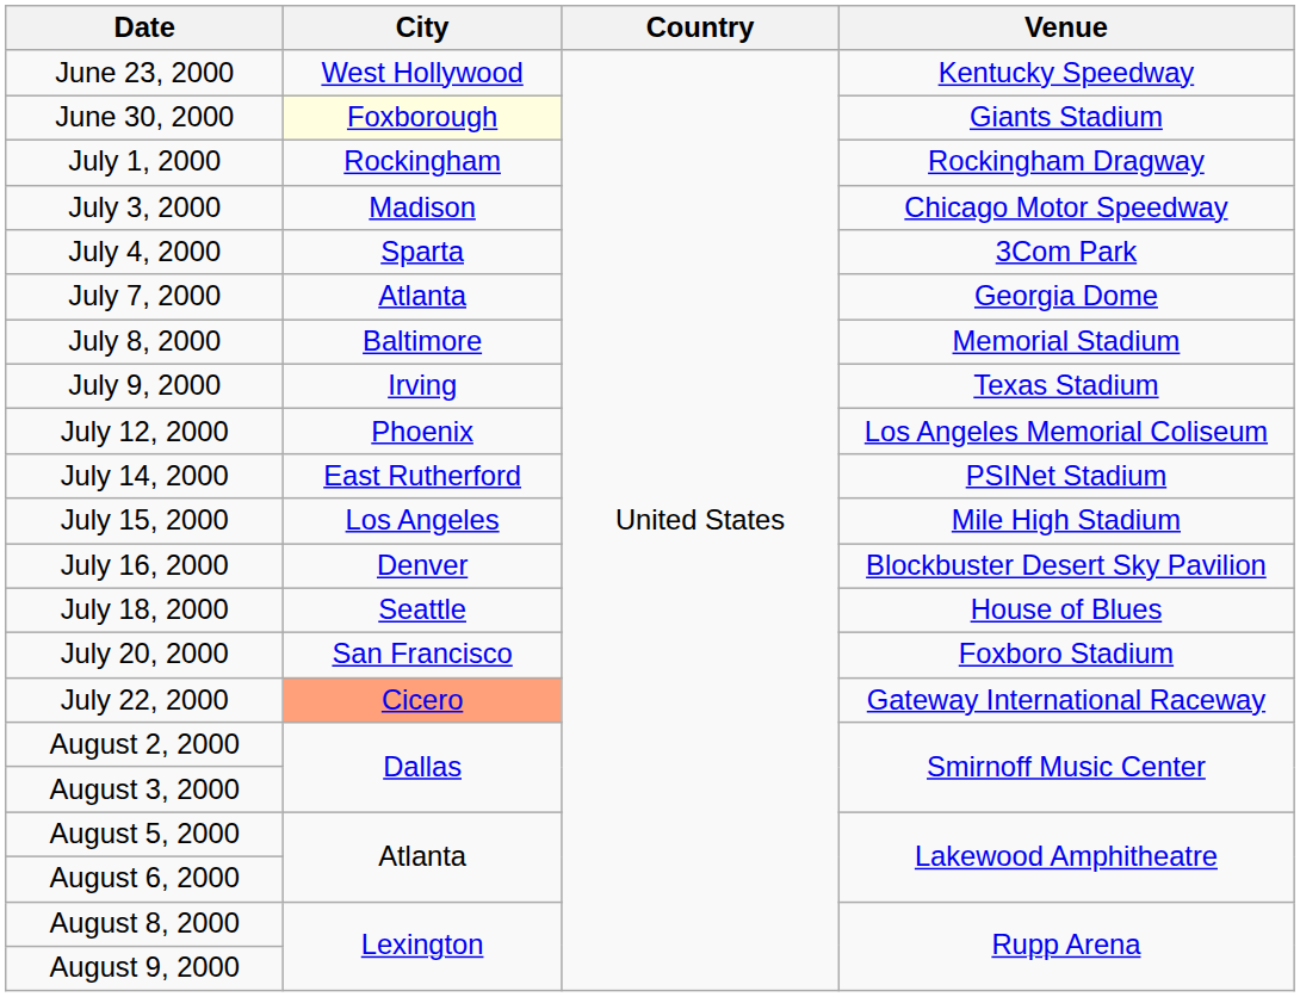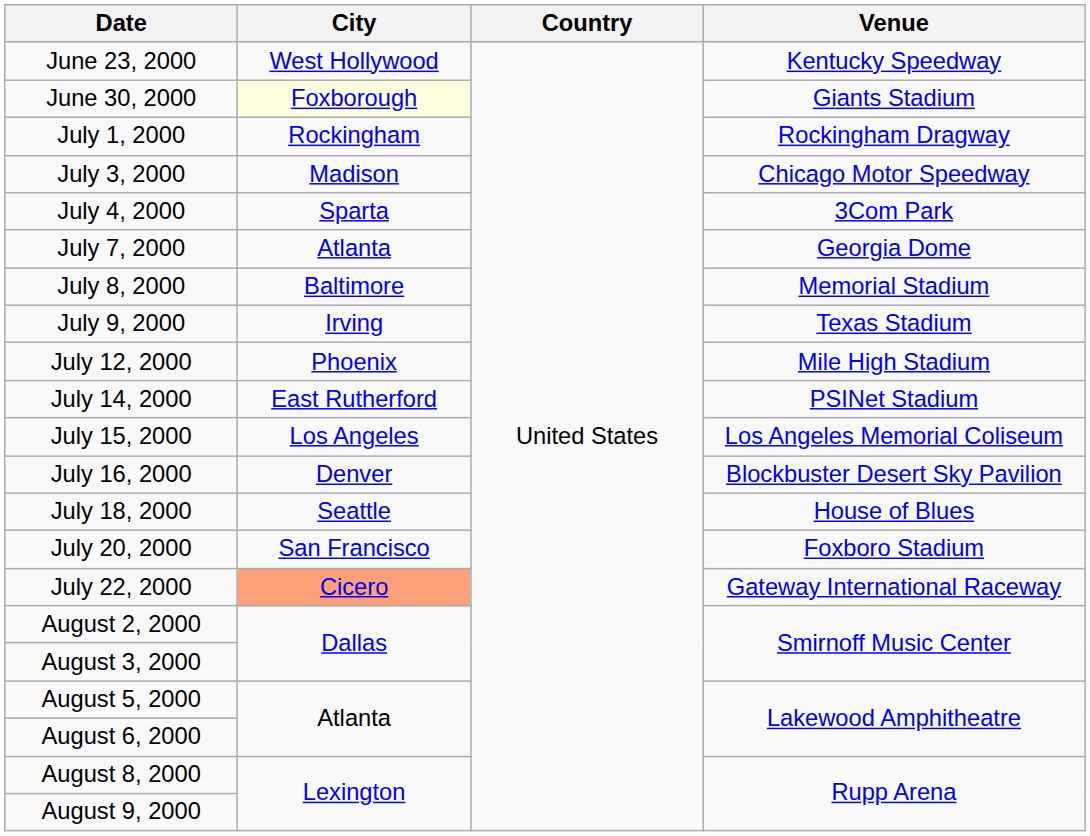 <table class="wikitable plainrowheaders" style="text-align:center;">
 <tr>
 <th style="width:150px;">Date</th>
 <th style="width:150px;">City</th>
 <th style="width:150px;">Country</th>
 <th style="width:250px;">Venue</th>
 </tr>
 <tr>
 <td>June 23, 2000</td>
 <td><a href='#'>West Hollywood</a></td>
 <td rowspan="21">United States</td>
 <td><a href='#'>Kentucky Speedway</a></td>
 </tr>
 <tr>
 <td>June 30, 2000</td>
 <td style="background: lightyellow;"><a href='#'>Foxborough</a></td>
 <td><a href='#'>Giants Stadium</a></td>
 </tr>
 <tr>
 <td>July 1, 2000</td>
 <td><a href='#'>Rockingham</a></td>
 <td><a href='#'>Rockingham Dragway</a></td>
 </tr>
 <tr>
 <td>July 3, 2000</td>
 <td><a href='#'>Madison</a></td>
 <td><a href='#'>Chicago Motor Speedway</a></td>
 </tr>
 <tr>
 <td>July 4, 2000</td>
 <td><a href='#'>Sparta</a></td>
 <td><a href='#'>3Com Park</a></td>
 </tr>
 <tr>
 <td>July 7, 2000</td>
 <td><a href='#'>Atlanta</a></td>
 <td><a href='#'>Georgia Dome</a></td>
 </tr>
 <tr>
 <td>July 8, 2000</td>
 <td><a href='#'>Baltimore</a></td>
 <td><a href='#'>Memorial Stadium</a></td>
 </tr>
 <tr>
 <td>July 9, 2000</td>
 <td><a href='#'>Irving</a></td>
 <td><a href='#'>Texas Stadium</a></td>
 </tr>
 <tr>
 <td>July 12, 2000</td>
 <td><a href='#'>Phoenix</a></td>
-<td><a href='#'>Los Angeles Memorial Coliseum</a></td>
+<td><a href='#'>Mile High Stadium</a></td>
 </tr>
 <tr>
 <td>July 14, 2000</td>
 <td><a href='#'>East Rutherford</a></td>
 <td><a href='#'>PSINet Stadium</a></td>
 </tr>
 <tr>
 <td>July 15, 2000</td>
 <td><a href='#'>Los Angeles</a></td>
-<td><a href='#'>Mile High Stadium</a></td>
+<td><a href='#'>Los Angeles Memorial Coliseum</a></td>
 </tr>
 <tr>
 <td>July 16, 2000</td>
 <td><a href='#'>Denver</a></td>
 <td><a href='#'>Blockbuster Desert Sky Pavilion</a></td>
 </tr>
 <tr>
 <td>July 18, 2000</td>
 <td><a href='#'>Seattle</a></td>
 <td><a href='#'>House of Blues</a></td>
 </tr>
 <tr>
 <td>July 20, 2000</td>
 <td><a href='#'>San Francisco</a></td>
 <td><a href='#'>Foxboro Stadium</a></td>
 </tr>
 <tr>
 <td>July 22, 2000</td>
 <td style="background: lightsalmon;"><a href='#'>Cicero</a></td>
 <td><a href='#'>Gateway International Raceway</a></td>
 </tr>
 <tr>
 <td>August 2, 2000</td>
 <td rowspan="2"><a href='#'>Dallas</a></td>
 <td rowspan="2"><a href='#'>Smirnoff Music Center</a></td>
 </tr>
 <tr>
 <td>August 3, 2000</td>
 </tr>
 <tr>
 <td>August 5, 2000</td>
 <td rowspan="2">Atlanta</td>
 <td rowspan="2"><a href='#'>Lakewood Amphitheatre</a></td>
 </tr>
 <tr>
 <td>August 6, 2000</td>
 </tr>
 <tr>
 <td>August 8, 2000</td>
 <td rowspan="2"><a href='#'>Lexington</a></td>
 <td rowspan="2"><a href='#'>Rupp Arena</a></td>
 </tr>
 <tr>
 <td>August 9, 2000</td>
 </tr>
 </table>
